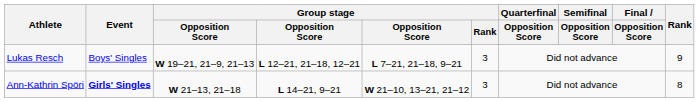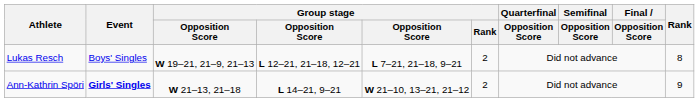 <table class="wikitable" style="font-size:90%">
 <tr>
 <th rowspan=2>Athlete</th>
 <th rowspan=2>Event</th>
 <th colspan=4>Group stage</th>
 <th>Quarterfinal</th>
 <th>Semifinal</th>
 <th>Final / </th>
 <th rowspan=2>Rank</th>
 </tr>
 <tr style="font-size:95%">
 <th>Opposition<br>Score</th>
 <th>Opposition<br>Score</th>
 <th>Opposition<br>Score</th>
 <th>Rank</th>
 <th>Opposition<br>Score</th>
 <th>Opposition<br>Score</th>
 <th>Opposition<br>Score</th>
 </tr>
 <tr align=center>
 <td align=left><a href='#'>Lukas Resch</a></td>
 <td align=left><a href='#'>Boys' Singles</a></td>
 <td><br><strong>W</strong> 19–21, 21–9, 21–13</td>
 <td><br><strong>L</strong> 12–21, 21–18, 12–21</td>
 <td><br><strong>L</strong> 7–21, 21–18, 9–21</td>
-<td>3</td>
+<td>2</td>
 <td colspan=3>Did not advance</td>
-<td>9</td>
+<td>8</td>
 </tr>
 <tr align=center>
 <td align=left><a href='#'>Ann-Kathrin Spöri</a></td>
 <td align=left><strong><a href='#'>Girls' Singles</a></strong></td>
 <td><br><strong>W</strong> 21–13, 21–18</td>
 <td><br><strong>L</strong> 14–21, 9–21</td>
 <td><br><strong>W</strong> 21–10, 13–21, 21–12</td>
-<td>3</td>
+<td>2</td>
 <td colspan=3>Did not advance</td>
-<td>8</td>
+<td>9</td>
 </tr>
 </table>
